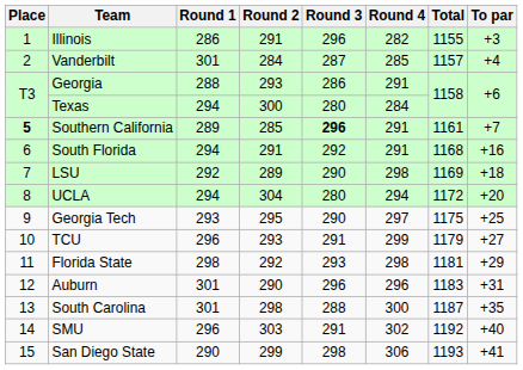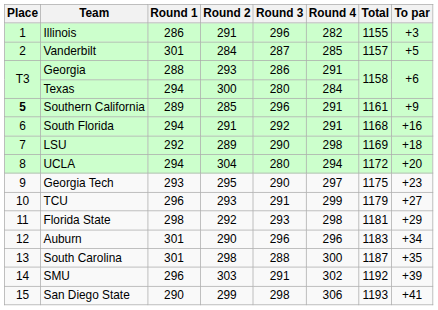 <table class="wikitable" style="text-align:center">
 <tr>
 <th>Place</th>
 <th>Team</th>
 <th>Round 1</th>
 <th>Round 2</th>
 <th>Round 3</th>
 <th>Round 4</th>
 <th>Total</th>
 <th>To par</th>
 </tr>
 <tr style="background:#ccffcc;">
 <td>1</td>
 <td align=left>Illinois</td>
 <td>286</td>
 <td>291</td>
 <td>296</td>
 <td>282</td>
 <td>1155</td>
 <td>+3</td>
 </tr>
 <tr style="background:#ccffcc;">
 <td>2</td>
 <td align=left>Vanderbilt</td>
 <td>301</td>
 <td>284</td>
 <td>287</td>
 <td>285</td>
 <td>1157</td>
-<td>+4</td>
+<td>+5</td>
 </tr>
 <tr style="background:#ccffcc;">
 <td rowspan=2>T3</td>
 <td align=left>Georgia</td>
 <td>288</td>
 <td>293</td>
 <td>286</td>
 <td>291</td>
 <td rowspan=2>1158</td>
 <td rowspan=2>+6</td>
 </tr>
 <tr style="background:#ccffcc;">
 <td align=left>Texas</td>
 <td>294</td>
 <td>300</td>
 <td>280</td>
 <td>284</td>
 </tr>
 <tr style="background:#ccffcc;">
 <td><strong>5</strong></td>
 <td align=left>Southern California</td>
 <td>289</td>
 <td>285</td>
-<td><strong>296</strong></td>
+<td>296</td>
 <td>291</td>
 <td>1161</td>
-<td>+7</td>
+<td>+9</td>
 </tr>
 <tr style="background:#ccffcc;">
 <td>6</td>
 <td align=left>South Florida</td>
 <td>294</td>
 <td>291</td>
 <td>292</td>
 <td>291</td>
 <td>1168</td>
 <td>+16</td>
 </tr>
 <tr style="background:#ccffcc;">
 <td>7</td>
 <td align=left>LSU</td>
 <td>292</td>
 <td>289</td>
 <td>290</td>
 <td>298</td>
 <td>1169</td>
 <td>+18</td>
 </tr>
 <tr style="background:#ccffcc;">
 <td>8</td>
 <td align=left>UCLA</td>
 <td>294</td>
 <td>304</td>
 <td>280</td>
 <td>294</td>
 <td>1172</td>
 <td>+20</td>
 </tr>
 <tr>
 <td>9</td>
 <td align=left>Georgia Tech</td>
 <td>293</td>
 <td>295</td>
 <td>290</td>
 <td>297</td>
 <td>1175</td>
-<td>+25</td>
+<td>+23</td>
 </tr>
 <tr>
 <td>10</td>
 <td align=left>TCU</td>
 <td>296</td>
 <td>293</td>
 <td>291</td>
 <td>299</td>
 <td>1179</td>
 <td>+27</td>
 </tr>
 <tr>
 <td>11</td>
 <td align=left>Florida State</td>
 <td>298</td>
 <td>292</td>
 <td>293</td>
 <td>298</td>
 <td>1181</td>
 <td>+29</td>
 </tr>
 <tr>
 <td>12</td>
 <td align=left>Auburn</td>
 <td>301</td>
 <td>290</td>
 <td>296</td>
 <td>296</td>
 <td>1183</td>
-<td>+31</td>
+<td>+34</td>
 </tr>
 <tr>
 <td>13</td>
 <td align=left>South Carolina</td>
 <td>301</td>
 <td>298</td>
 <td>288</td>
 <td>300</td>
 <td>1187</td>
 <td>+35</td>
 </tr>
 <tr>
 <td>14</td>
 <td align=left>SMU</td>
 <td>296</td>
 <td>303</td>
 <td>291</td>
 <td>302</td>
 <td>1192</td>
-<td>+40</td>
+<td>+39</td>
 </tr>
 <tr>
 <td>15</td>
 <td align=left>San Diego State</td>
 <td>290</td>
 <td>299</td>
 <td>298</td>
 <td>306</td>
 <td>1193</td>
 <td>+41</td>
 </tr>
 </table>
